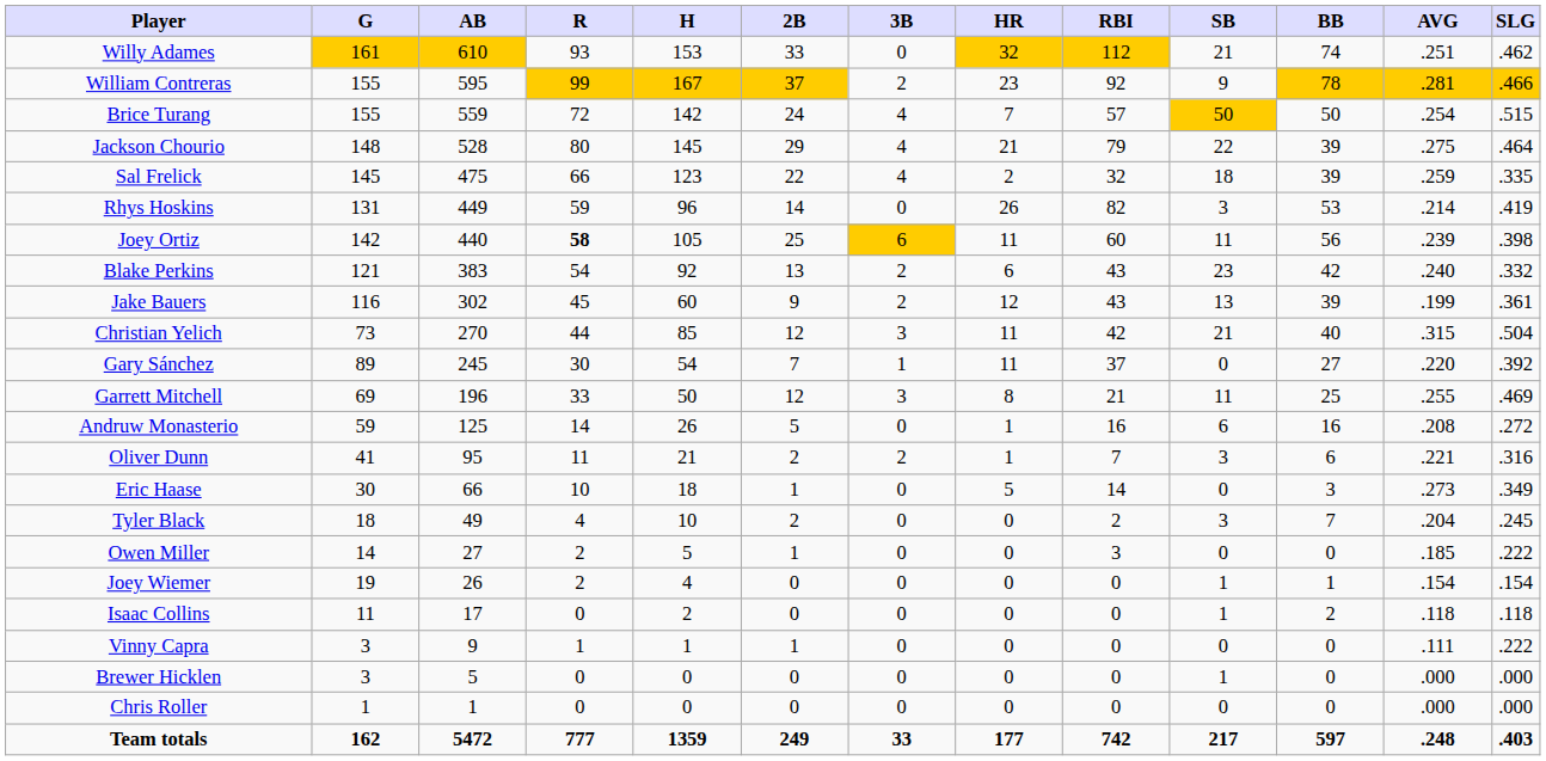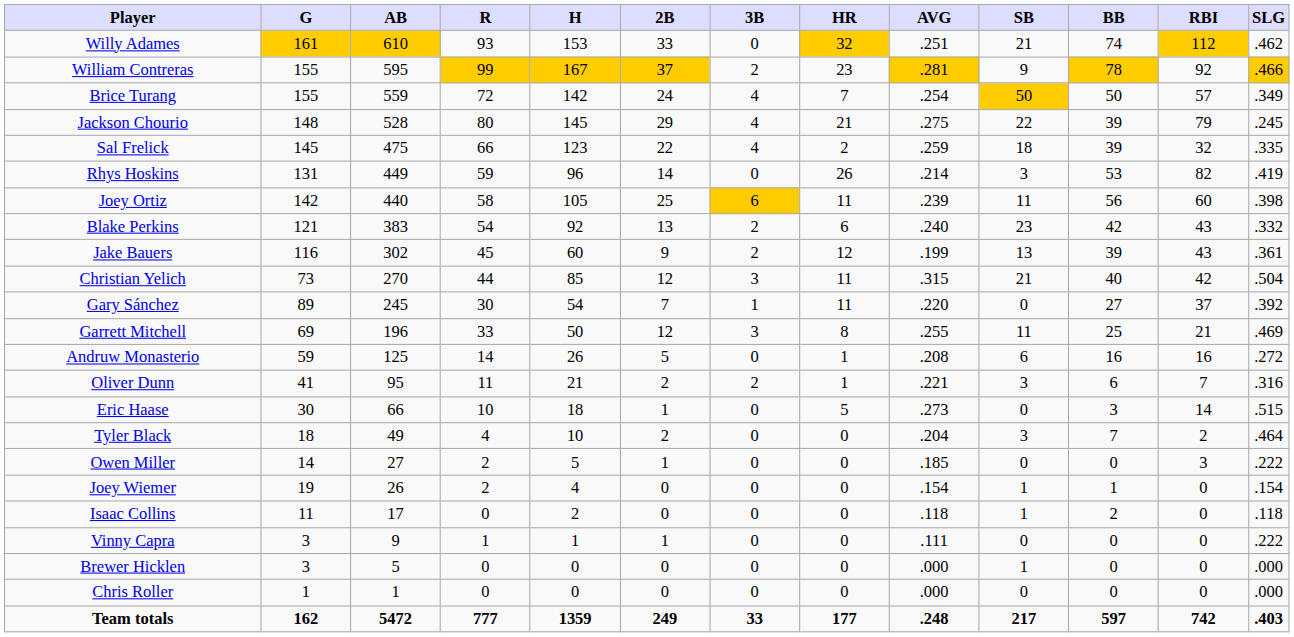 <table class="wikitable" style="text-align:center;">
 <tr>
 <th style="background:#ddf;width:20%;"><strong>Player</strong></th>
 <th style="background:#ddf;width:7%;"><strong>G</strong></th>
 <th style="background:#ddf;width:7%;"><strong>AB</strong></th>
 <th style="background:#ddf;width:7%;"><strong>R</strong></th>
 <th style="background:#ddf;width:7%;"><strong>H</strong></th>
 <th style="background:#ddf;width:7%;"><strong>2B</strong></th>
 <th style="background:#ddf;width:7%;"><strong>3B</strong></th>
 <th style="background:#ddf;width:7%;"><strong>HR</strong></th>
-<th style="background:#ddf;width:7%;"><strong>RBI</strong></th>
+<th style="background:#ddf;width:7%;"><strong>AVG</strong></th>
 <th style="background:#ddf;width:7%;"><strong>SB</strong></th>
 <th style="background:#ddf;width:7%;"><strong>BB</strong></th>
-<th style="background:#ddf;width:7%;"><strong>AVG</strong></th>
+<th style="background:#ddf;width:7%;"><strong>RBI</strong></th>
 <th style="background:#ddf;width:7%;"><strong>SLG</strong></th>
 </tr>
 <tr>
 <td><a href='#'>Willy Adames</a></td>
 <td bgcolor=#ffcc00>161</td>
 <td bgcolor=#ffcc00>610</td>
 <td>93</td>
 <td>153</td>
 <td>33</td>
 <td>0</td>
 <td bgcolor=#ffcc00>32</td>
-<td bgcolor=#ffcc00>112</td>
+<td>.251</td>
 <td>21</td>
 <td>74</td>
-<td>.251</td>
+<td bgcolor=#ffcc00>112</td>
 <td>.462</td>
 </tr>
 <tr>
 <td><a href='#'>William Contreras</a></td>
 <td>155</td>
 <td>595</td>
 <td bgcolor=#ffcc00>99</td>
 <td bgcolor=#ffcc00>167</td>
 <td bgcolor=#ffcc00>37</td>
 <td>2</td>
 <td>23</td>
-<td>92</td>
+<td bgcolor=#ffcc00>.281</td>
 <td>9</td>
 <td bgcolor=#ffcc00>78</td>
-<td bgcolor=#ffcc00>.281</td>
+<td>92</td>
 <td bgcolor=#ffcc00>.466</td>
 </tr>
 <tr>
 <td><a href='#'>Brice Turang</a></td>
 <td>155</td>
 <td>559</td>
 <td>72</td>
 <td>142</td>
 <td>24</td>
 <td>4</td>
 <td>7</td>
-<td>57</td>
+<td>.254</td>
 <td bgcolor=#ffcc00>50</td>
 <td>50</td>
-<td>.254</td>
-<td>.515</td>
+<td>57</td>
+<td>.349</td>
 </tr>
 <tr>
 <td><a href='#'>Jackson Chourio</a></td>
 <td>148</td>
 <td>528</td>
 <td>80</td>
 <td>145</td>
 <td>29</td>
 <td>4</td>
 <td>21</td>
-<td>79</td>
+<td>.275</td>
 <td>22</td>
 <td>39</td>
-<td>.275</td>
-<td>.464</td>
+<td>79</td>
+<td>.245</td>
 </tr>
 <tr>
 <td><a href='#'>Sal Frelick</a></td>
 <td>145</td>
 <td>475</td>
 <td>66</td>
 <td>123</td>
 <td>22</td>
 <td>4</td>
 <td>2</td>
-<td>32</td>
+<td>.259</td>
 <td>18</td>
 <td>39</td>
-<td>.259</td>
+<td>32</td>
 <td>.335</td>
 </tr>
 <tr>
 <td><a href='#'>Rhys Hoskins</a></td>
 <td>131</td>
 <td>449</td>
 <td>59</td>
 <td>96</td>
 <td>14</td>
 <td>0</td>
 <td>26</td>
-<td>82</td>
+<td>.214</td>
 <td>3</td>
 <td>53</td>
-<td>.214</td>
+<td>82</td>
 <td>.419</td>
 </tr>
 <tr>
 <td><a href='#'>Joey Ortiz</a></td>
 <td>142</td>
 <td>440</td>
-<td><strong>58</strong></td>
+<td>58</td>
 <td>105</td>
 <td>25</td>
 <td bgcolor=#ffcc00>6</td>
 <td>11</td>
-<td>60</td>
+<td>.239</td>
 <td>11</td>
 <td>56</td>
-<td>.239</td>
+<td>60</td>
 <td>.398</td>
 </tr>
 <tr>
 <td><a href='#'>Blake Perkins</a></td>
 <td>121</td>
 <td>383</td>
 <td>54</td>
 <td>92</td>
 <td>13</td>
 <td>2</td>
 <td>6</td>
-<td>43</td>
+<td>.240</td>
 <td>23</td>
 <td>42</td>
-<td>.240</td>
+<td>43</td>
 <td>.332</td>
 </tr>
 <tr>
 <td><a href='#'>Jake Bauers</a></td>
 <td>116</td>
 <td>302</td>
 <td>45</td>
 <td>60</td>
 <td>9</td>
 <td>2</td>
 <td>12</td>
-<td>43</td>
+<td>.199</td>
 <td>13</td>
 <td>39</td>
-<td>.199</td>
+<td>43</td>
 <td>.361</td>
 </tr>
 <tr>
 <td><a href='#'>Christian Yelich</a></td>
 <td>73</td>
 <td>270</td>
 <td>44</td>
 <td>85</td>
 <td>12</td>
 <td>3</td>
 <td>11</td>
-<td>42</td>
+<td>.315</td>
 <td>21</td>
 <td>40</td>
-<td>.315</td>
+<td>42</td>
 <td>.504</td>
 </tr>
 <tr>
 <td><a href='#'>Gary Sánchez</a></td>
 <td>89</td>
 <td>245</td>
 <td>30</td>
 <td>54</td>
 <td>7</td>
 <td>1</td>
 <td>11</td>
-<td>37</td>
+<td>.220</td>
 <td>0</td>
 <td>27</td>
-<td>.220</td>
+<td>37</td>
 <td>.392</td>
 </tr>
 <tr>
 <td><a href='#'>Garrett Mitchell</a></td>
 <td>69</td>
 <td>196</td>
 <td>33</td>
 <td>50</td>
 <td>12</td>
 <td>3</td>
 <td>8</td>
-<td>21</td>
+<td>.255</td>
 <td>11</td>
 <td>25</td>
-<td>.255</td>
+<td>21</td>
 <td>.469</td>
 </tr>
 <tr>
 <td><a href='#'>Andruw Monasterio</a></td>
 <td>59</td>
 <td>125</td>
 <td>14</td>
 <td>26</td>
 <td>5</td>
 <td>0</td>
 <td>1</td>
-<td>16</td>
+<td>.208</td>
 <td>6</td>
 <td>16</td>
-<td>.208</td>
+<td>16</td>
 <td>.272</td>
 </tr>
 <tr>
 <td><a href='#'>Oliver Dunn</a></td>
 <td>41</td>
 <td>95</td>
 <td>11</td>
 <td>21</td>
 <td>2</td>
 <td>2</td>
 <td>1</td>
-<td>7</td>
+<td>.221</td>
 <td>3</td>
 <td>6</td>
-<td>.221</td>
+<td>7</td>
 <td>.316</td>
 </tr>
 <tr>
 <td><a href='#'>Eric Haase</a></td>
 <td>30</td>
 <td>66</td>
 <td>10</td>
 <td>18</td>
 <td>1</td>
 <td>0</td>
 <td>5</td>
-<td>14</td>
+<td>.273</td>
 <td>0</td>
 <td>3</td>
-<td>.273</td>
-<td>.349</td>
+<td>14</td>
+<td>.515</td>
 </tr>
 <tr>
 <td><a href='#'>Tyler Black</a></td>
 <td>18</td>
 <td>49</td>
 <td>4</td>
 <td>10</td>
 <td>2</td>
 <td>0</td>
 <td>0</td>
-<td>2</td>
+<td>.204</td>
 <td>3</td>
 <td>7</td>
-<td>.204</td>
-<td>.245</td>
+<td>2</td>
+<td>.464</td>
 </tr>
 <tr>
 <td><a href='#'>Owen Miller</a></td>
 <td>14</td>
 <td>27</td>
 <td>2</td>
 <td>5</td>
 <td>1</td>
 <td>0</td>
 <td>0</td>
-<td>3</td>
+<td>.185</td>
 <td>0</td>
 <td>0</td>
-<td>.185</td>
+<td>3</td>
 <td>.222</td>
 </tr>
 <tr>
 <td><a href='#'>Joey Wiemer</a></td>
 <td>19</td>
 <td>26</td>
 <td>2</td>
 <td>4</td>
 <td>0</td>
 <td>0</td>
 <td>0</td>
-<td>0</td>
+<td>.154</td>
 <td>1</td>
 <td>1</td>
-<td>.154</td>
+<td>0</td>
 <td>.154</td>
 </tr>
 <tr>
 <td><a href='#'>Isaac Collins</a></td>
 <td>11</td>
 <td>17</td>
 <td>0</td>
 <td>2</td>
 <td>0</td>
 <td>0</td>
 <td>0</td>
-<td>0</td>
+<td>.118</td>
 <td>1</td>
 <td>2</td>
-<td>.118</td>
+<td>0</td>
 <td>.118</td>
 </tr>
 <tr>
 <td><a href='#'>Vinny Capra</a></td>
 <td>3</td>
 <td>9</td>
 <td>1</td>
 <td>1</td>
 <td>1</td>
 <td>0</td>
 <td>0</td>
+<td>.111</td>
 <td>0</td>
 <td>0</td>
 <td>0</td>
-<td>.111</td>
 <td>.222</td>
 </tr>
 <tr>
 <td><a href='#'>Brewer Hicklen</a></td>
 <td>3</td>
 <td>5</td>
 <td>0</td>
 <td>0</td>
 <td>0</td>
 <td>0</td>
 <td>0</td>
-<td>0</td>
+<td>.000</td>
 <td>1</td>
 <td>0</td>
-<td>.000</td>
+<td>0</td>
 <td>.000</td>
 </tr>
 <tr>
 <td><a href='#'>Chris Roller</a></td>
 <td>1</td>
 <td>1</td>
 <td>0</td>
 <td>0</td>
 <td>0</td>
 <td>0</td>
 <td>0</td>
+<td>.000</td>
 <td>0</td>
 <td>0</td>
 <td>0</td>
-<td>.000</td>
 <td>.000</td>
 </tr>
 <tr>
 <td><strong>Team totals</strong></td>
 <td><strong>162</strong></td>
 <td><strong>5472</strong></td>
 <td><strong>777</strong></td>
 <td><strong>1359</strong></td>
 <td><strong>249</strong></td>
 <td><strong>33</strong></td>
 <td><strong>177</strong></td>
-<td><strong>742</strong></td>
+<td><strong>.248</strong></td>
 <td><strong>217</strong></td>
 <td><strong>597</strong></td>
-<td><strong>.248</strong></td>
+<td><strong>742</strong></td>
 <td><strong>.403</strong></td>
 </tr>
 </table>
